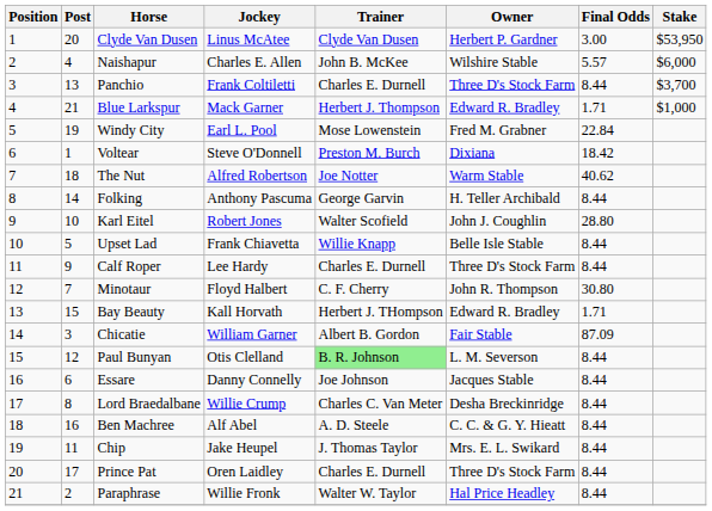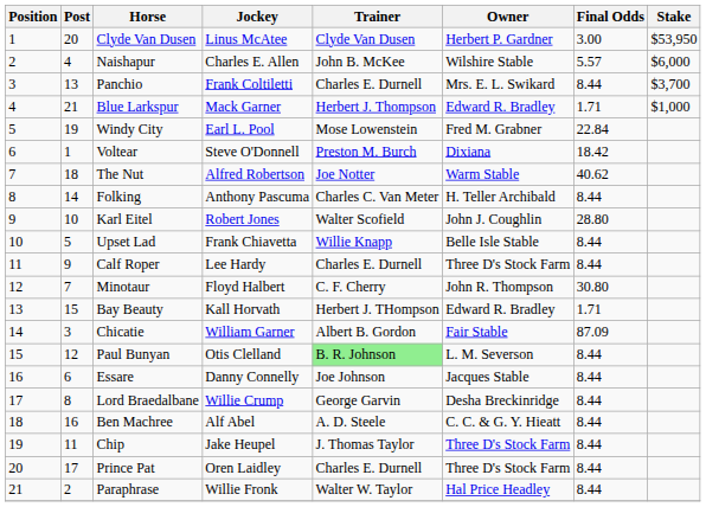 <table class="sortable wikitable">
 <tr>
 <th scope="col">Position</th>
 <th scope="col">Post</th>
 <th scope="col">Horse</th>
 <th scope="col">Jockey</th>
 <th scope="col">Trainer</th>
 <th scope="col">Owner</th>
 <th scope="col">Final Odds</th>
 <th scope="col">Stake</th>
 </tr>
 <tr>
 <td>1</td>
 <td>20</td>
 <td><a href='#'>Clyde Van Dusen</a></td>
 <td><a href='#'>Linus McAtee</a></td>
 <td><a href='#'>Clyde Van Dusen</a></td>
 <td><a href='#'>Herbert P. Gardner</a></td>
 <td>3.00</td>
 <td>$53,950</td>
 </tr>
 <tr>
 <td>2</td>
 <td>4</td>
 <td>Naishapur</td>
 <td>Charles E. Allen</td>
 <td>John B. McKee</td>
 <td>Wilshire Stable</td>
 <td>5.57</td>
 <td>$6,000</td>
 </tr>
 <tr>
 <td>3</td>
 <td>13</td>
 <td>Panchio</td>
 <td><a href='#'>Frank Coltiletti</a></td>
 <td>Charles E. Durnell</td>
-<td><a href='#'>Three D's Stock Farm</a></td>
+<td>Mrs. E. L. Swikard</td>
 <td>8.44</td>
 <td>$3,700</td>
 </tr>
 <tr>
 <td>4</td>
 <td>21</td>
 <td><a href='#'>Blue Larkspur</a></td>
 <td><a href='#'>Mack Garner</a></td>
 <td><a href='#'>Herbert J. Thompson</a></td>
 <td><a href='#'>Edward R. Bradley</a></td>
 <td>1.71</td>
 <td>$1,000</td>
 </tr>
 <tr>
 <td>5</td>
 <td>19</td>
 <td>Windy City</td>
 <td><a href='#'>Earl L. Pool</a></td>
 <td>Mose Lowenstein</td>
 <td>Fred M. Grabner</td>
 <td>22.84</td>
 <td></td>
 </tr>
 <tr>
 <td>6</td>
 <td>1</td>
 <td>Voltear</td>
 <td>Steve O'Donnell</td>
 <td><a href='#'>Preston M. Burch</a></td>
 <td><a href='#'>Dixiana</a></td>
 <td>18.42</td>
 <td></td>
 </tr>
 <tr>
 <td>7</td>
 <td>18</td>
 <td>The Nut</td>
 <td><a href='#'>Alfred Robertson</a></td>
 <td><a href='#'>Joe Notter</a></td>
 <td><a href='#'>Warm Stable</a></td>
 <td>40.62</td>
 <td></td>
 </tr>
 <tr>
 <td>8</td>
 <td>14</td>
 <td>Folking</td>
 <td>Anthony Pascuma</td>
-<td>George Garvin</td>
+<td>Charles C. Van Meter</td>
 <td>H. Teller Archibald</td>
 <td>8.44</td>
 <td></td>
 </tr>
 <tr>
 <td>9</td>
 <td>10</td>
 <td>Karl Eitel</td>
 <td><a href='#'>Robert Jones</a></td>
 <td>Walter Scofield</td>
 <td>John J. Coughlin</td>
 <td>28.80</td>
 <td></td>
 </tr>
 <tr>
 <td>10</td>
 <td>5</td>
 <td>Upset Lad</td>
 <td>Frank Chiavetta</td>
 <td><a href='#'>Willie Knapp</a></td>
 <td>Belle Isle Stable</td>
 <td>8.44</td>
 <td></td>
 </tr>
 <tr>
 <td>11</td>
 <td>9</td>
 <td>Calf Roper</td>
 <td>Lee Hardy</td>
 <td>Charles E. Durnell</td>
 <td>Three D's Stock Farm</td>
 <td>8.44</td>
 <td></td>
 </tr>
 <tr>
 <td>12</td>
 <td>7</td>
 <td>Minotaur</td>
 <td>Floyd Halbert</td>
 <td>C. F. Cherry</td>
 <td>John R. Thompson</td>
 <td>30.80</td>
 <td></td>
 </tr>
 <tr>
 <td>13</td>
 <td>15</td>
 <td>Bay Beauty</td>
 <td>Kall Horvath</td>
 <td>Herbert J. THompson</td>
 <td>Edward R. Bradley</td>
 <td>1.71</td>
 <td></td>
 </tr>
 <tr>
 <td>14</td>
 <td>3</td>
 <td>Chicatie</td>
 <td><a href='#'>William Garner</a></td>
 <td>Albert B. Gordon</td>
 <td><a href='#'>Fair Stable</a></td>
 <td>87.09</td>
 <td></td>
 </tr>
 <tr>
 <td>15</td>
 <td>12</td>
 <td>Paul Bunyan</td>
 <td>Otis Clelland</td>
 <td style="background: lightgreen;">B. R. Johnson</td>
 <td>L. M. Severson</td>
 <td>8.44</td>
 <td></td>
 </tr>
 <tr>
 <td>16</td>
 <td>6</td>
 <td>Essare</td>
 <td>Danny Connelly</td>
 <td>Joe Johnson</td>
 <td>Jacques Stable</td>
 <td>8.44</td>
 <td></td>
 </tr>
 <tr>
 <td>17</td>
 <td>8</td>
 <td>Lord Braedalbane</td>
 <td><a href='#'>Willie Crump</a></td>
-<td>Charles C. Van Meter</td>
+<td>George Garvin</td>
 <td>Desha Breckinridge</td>
 <td>8.44</td>
 <td></td>
 </tr>
 <tr>
 <td>18</td>
 <td>16</td>
 <td>Ben Machree</td>
 <td>Alf Abel</td>
 <td>A. D. Steele</td>
 <td>C. C. & G. Y. Hieatt</td>
 <td>8.44</td>
 <td></td>
 </tr>
 <tr>
 <td>19</td>
 <td>11</td>
 <td>Chip</td>
 <td>Jake Heupel</td>
 <td>J. Thomas Taylor</td>
-<td>Mrs. E. L. Swikard</td>
+<td><a href='#'>Three D's Stock Farm</a></td>
 <td>8.44</td>
 <td></td>
 </tr>
 <tr>
 <td>20</td>
 <td>17</td>
 <td>Prince Pat</td>
 <td>Oren Laidley</td>
 <td>Charles E. Durnell</td>
 <td>Three D's Stock Farm</td>
 <td>8.44</td>
 <td></td>
 </tr>
 <tr>
 <td>21</td>
 <td>2</td>
 <td>Paraphrase</td>
 <td>Willie Fronk</td>
 <td>Walter W. Taylor</td>
 <td><a href='#'>Hal Price Headley</a></td>
 <td>8.44</td>
 <td></td>
 </tr>
 <tr>
 </tr>
 </table>
